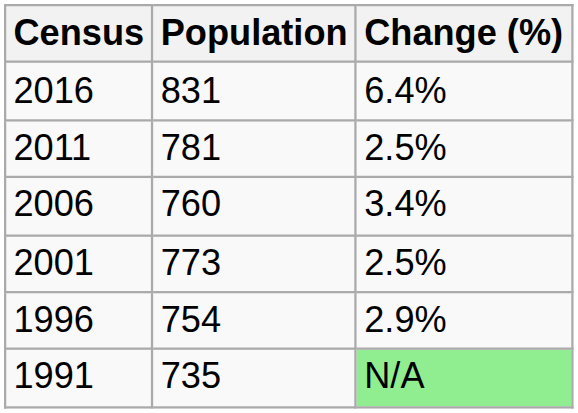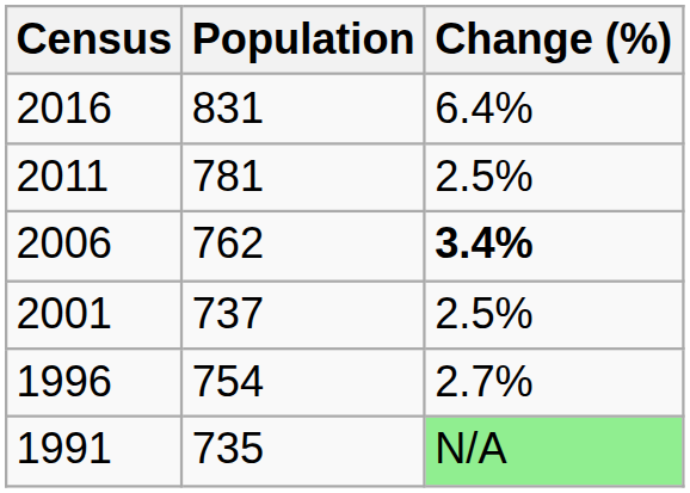 <table class="wikitable">
 <tr>
 <th>Census</th>
 <th>Population</th>
 <th>Change (%)</th>
 </tr>
 <tr>
 <td>2016</td>
 <td>831</td>
 <td> 6.4%</td>
 </tr>
 <tr>
 <td>2011</td>
 <td>781</td>
 <td> 2.5%</td>
 </tr>
 <tr>
 <td>2006</td>
-<td>760</td>
-<td> 3.4%</td>
+<td>762</td>
+<td><strong> 3.4%</strong></td>
 </tr>
 <tr>
 <td>2001</td>
-<td>773</td>
+<td>737</td>
 <td> 2.5%</td>
 </tr>
 <tr>
 <td>1996</td>
 <td>754</td>
-<td> 2.9%</td>
+<td> 2.7%</td>
 </tr>
 <tr>
 <td>1991</td>
 <td>735</td>
 <td style="background: lightgreen;">N/A</td>
 </tr>
 </table>
